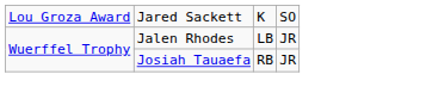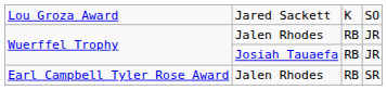 <table class="wikitable">
 <tr>
 <td><a href='#'>Lou Groza Award</a></td>
 <td>Jared Sackett</td>
 <td>K</td>
 <td>SO</td>
 </tr>
 <tr>
 <td rowspan=2><a href='#'>Wuerffel Trophy</a></td>
 <td>Jalen Rhodes</td>
-<td>LB</td>
+<td>RB</td>
 <td>JR</td>
 </tr>
 <tr>
 <td><a href='#'>Josiah Tauaefa</a></td>
 <td>RB</td>
 <td>JR</td>
 </tr>
+<tr>
+<td><a href='#'>Earl Campbell Tyler Rose Award</a></td>
+<td>Jalen Rhodes</td>
+<td>RB</td>
+<td>SR</td>
+</tr>
 </table>
